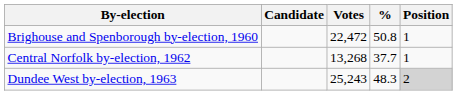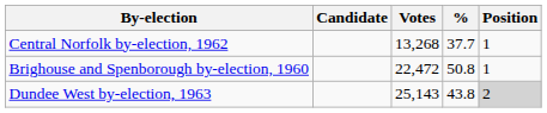 <table class="wikitable sortable">
 <tr>
 <th>By-election</th>
 <th>Candidate</th>
 <th>Votes</th>
 <th>%</th>
 <th>Position</th>
 </tr>
 <tr>
+<td><a href='#'>Central Norfolk by-election, 1962</a></td>
+<td></td>
+<td>13,268</td>
+<td>37.7</td>
+<td>1</td>
+</tr>
+<tr>
 <td><a href='#'>Brighouse and Spenborough by-election, 1960</a></td>
 <td></td>
 <td>22,472</td>
 <td>50.8</td>
 <td>1</td>
 </tr>
 <tr>
-<td><a href='#'>Central Norfolk by-election, 1962</a></td>
-<td></td>
-<td>13,268</td>
-<td>37.7</td>
-<td>1</td>
-</tr>
-<tr>
 <td><a href='#'>Dundee West by-election, 1963</a></td>
 <td></td>
-<td>25,243</td>
-<td>48.3</td>
+<td>25,143</td>
+<td>43.8</td>
 <td style="background: lightgrey;">2</td>
 </tr>
 </table>
